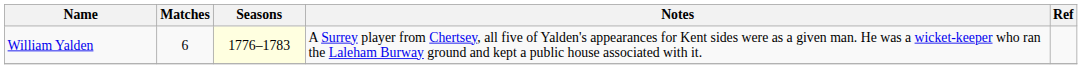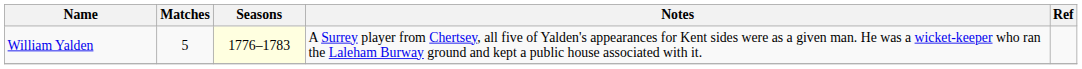 <table class="wikitable">
 <tr>
 <th style="width:170px">Name</th>
 <th>Matches</th>
 <th style="width: 100px">Seasons</th>
 <th>Notes</th>
 <th>Ref</th>
 </tr>
 <tr>
 <td><a href='#'>William Yalden</a></td>
-<td align=center>6</td>
+<td align=center>5</td>
 <td align=center style="background: lightyellow;">1776–1783</td>
 <td>A <a href='#'>Surrey</a> player from <a href='#'>Chertsey</a>, all five of Yalden's appearances for Kent sides were as a given man. He was a <a href='#'>wicket-keeper</a> who ran the <a href='#'>Laleham Burway</a> ground and kept a public house associated with it.</td>
 <td></td>
 </tr>
 <tr>
 </tr>
 </table>
